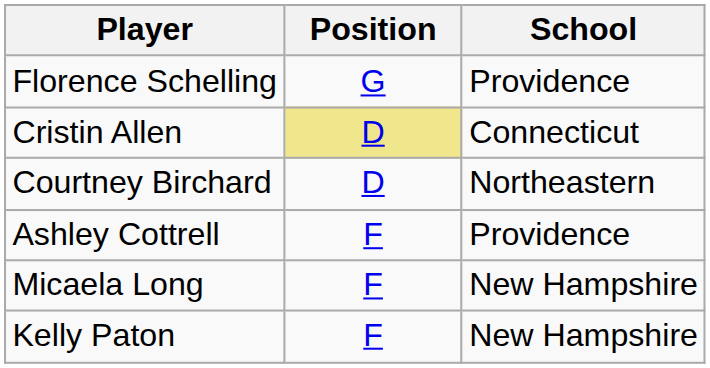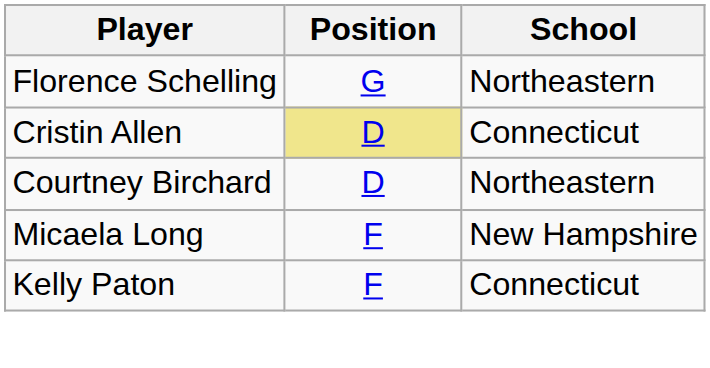 <table class="wikitable">
 <tr>
 <th>Player</th>
 <th>  Position  </th>
 <th>School</th>
 </tr>
 <tr>
 <td>Florence Schelling</td>
 <td align=center><a href='#'>G</a></td>
-<td>Providence</td>
+<td>Northeastern</td>
 </tr>
 <tr>
 <td>Cristin Allen</td>
 <td align=center style="background: khaki;"><a href='#'>D</a></td>
 <td>Connecticut</td>
 </tr>
 <tr>
 <td>Courtney Birchard</td>
 <td align=center><a href='#'>D</a></td>
 <td>Northeastern</td>
 </tr>
 <tr>
-<td>Ashley Cottrell</td>
-<td align=center><a href='#'>F</a></td>
-<td>Providence</td>
-</tr>
-<tr>
 <td>Micaela Long</td>
 <td align=center><a href='#'>F</a></td>
 <td>New Hampshire</td>
 </tr>
 <tr>
 <td>Kelly Paton</td>
 <td align=center><a href='#'>F</a></td>
-<td>New Hampshire</td>
+<td>Connecticut</td>
 </tr>
 </table>
